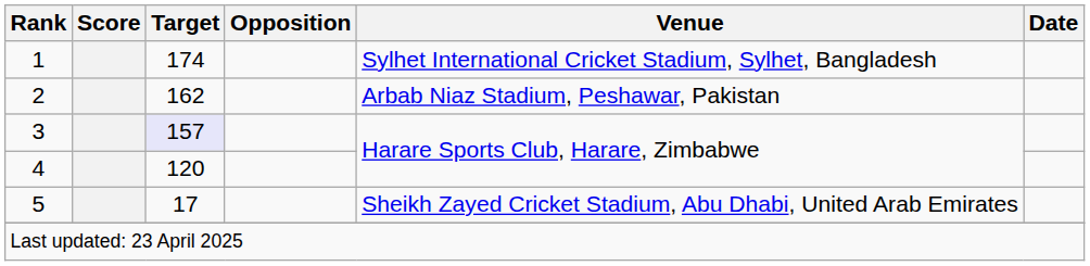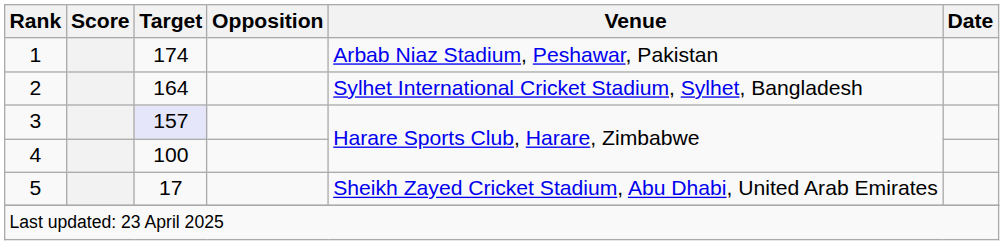 <table class="wikitable plainrowheaders sortable">
 <tr>
 <th scope=col>Rank</th>
 <th scope=col>Score</th>
 <th scope=col>Target</th>
 <th scope=col>Opposition</th>
 <th scope=col>Venue</th>
 <th scope=col>Date</th>
 </tr>
 <tr>
 <td align=center>1</td>
 <th scope=row style=text-align:center;></th>
 <td align=center>174</td>
 <td></td>
-<td><a href='#'>Sylhet International Cricket Stadium</a>, <a href='#'>Sylhet</a>, Bangladesh</td>
+<td><a href='#'>Arbab Niaz Stadium</a>, <a href='#'>Peshawar</a>, Pakistan</td>
 <td></td>
 </tr>
 <tr>
 <td align=center>2</td>
 <th scope=row style=text-align:center;></th>
-<td align=center>162</td>
+<td align=center>164</td>
 <td></td>
-<td><a href='#'>Arbab Niaz Stadium</a>, <a href='#'>Peshawar</a>, Pakistan</td>
+<td><a href='#'>Sylhet International Cricket Stadium</a>, <a href='#'>Sylhet</a>, Bangladesh</td>
 <td></td>
 </tr>
 <tr>
 <td align=center>3</td>
 <th scope=row style=text-align:center;></th>
 <td align=center style="background: lavender;">157</td>
 <td></td>
 <td rowspan=2><a href='#'>Harare Sports Club</a>, <a href='#'>Harare</a>, Zimbabwe</td>
 <td></td>
 </tr>
 <tr>
 <td align=center>4</td>
 <th scope=row style=text-align:center;></th>
-<td align=center>120</td>
+<td align=center>100</td>
 <td></td>
 <td></td>
 </tr>
 <tr>
 <td align=center>5</td>
 <th scope=row style=text-align:center;></th>
 <td align=center>17</td>
 <td></td>
 <td><a href='#'>Sheikh Zayed Cricket Stadium</a>, <a href='#'>Abu Dhabi</a>, United Arab Emirates</td>
 <td></td>
 </tr>
 <tr>
 </tr>
 <tr class=sortbottom>
 <td colspan=6><small>Last updated: 23 April 2025</small></td>
 </tr>
 </table>
